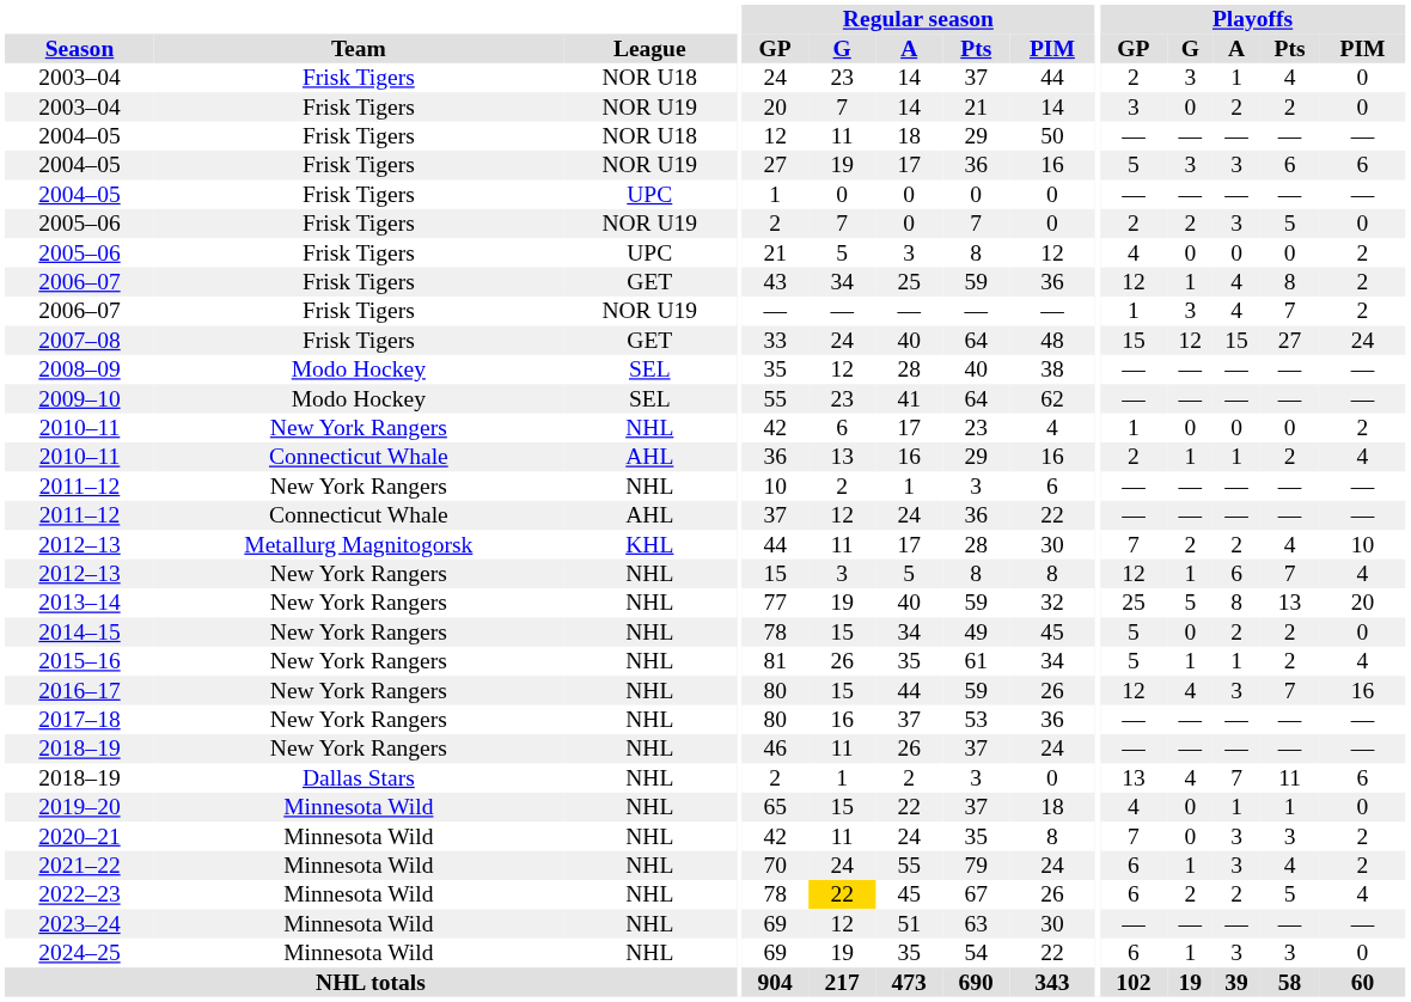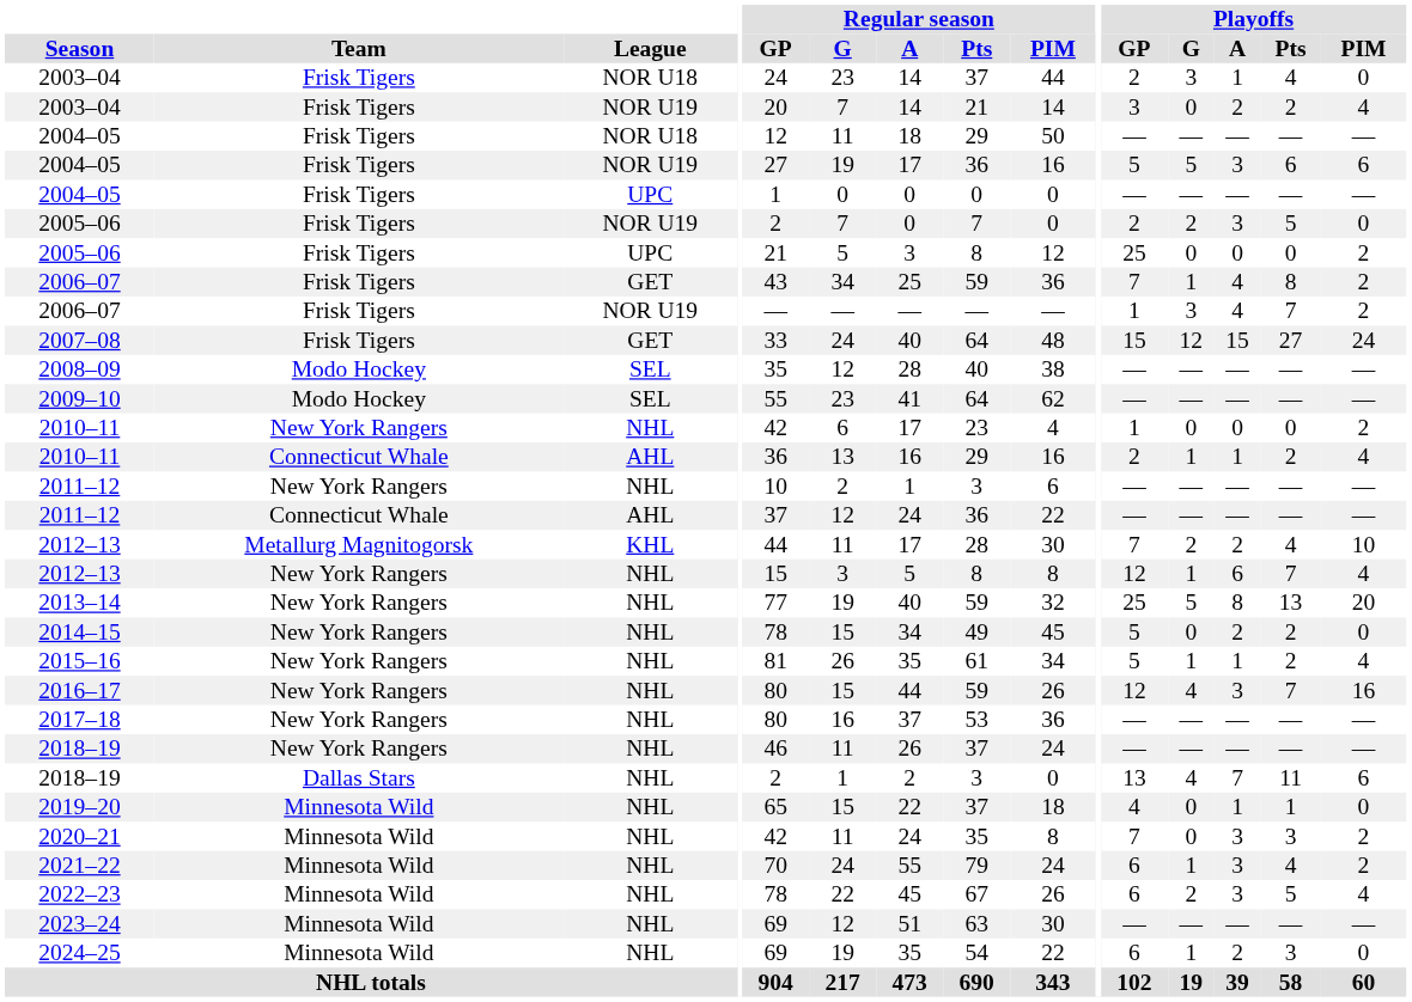 <table border="0" cellpadding="1" cellspacing="0" style="text-align:center; width:60em">
 <tr bgcolor="#e0e0e0">
 <th colspan="3" bgcolor="#ffffff"></th>
 <th rowspan="100" bgcolor="#ffffff"></th>
 <th colspan="5"><a href='#'>Regular season</a></th>
 <th rowspan="100" bgcolor="#ffffff"></th>
 <th colspan="5"><a href='#'>Playoffs</a></th>
 </tr>
 <tr bgcolor="#e0e0e0">
 <th><a href='#'>Season</a></th>
 <th>Team</th>
 <th>League</th>
 <th>GP</th>
 <th><a href='#'>G</a></th>
 <th><a href='#'>A</a></th>
 <th><a href='#'>Pts</a></th>
 <th><a href='#'>PIM</a></th>
 <th>GP</th>
 <th>G</th>
 <th>A</th>
 <th>Pts</th>
 <th>PIM</th>
 </tr>
 <tr>
 <td>2003–04</td>
 <td><a href='#'>Frisk Tigers</a></td>
 <td>NOR U18</td>
 <td>24</td>
 <td>23</td>
 <td>14</td>
 <td>37</td>
 <td>44</td>
 <td>2</td>
 <td>3</td>
 <td>1</td>
 <td>4</td>
 <td>0</td>
 </tr>
 <tr bgcolor="#f0f0f0">
 <td>2003–04</td>
 <td>Frisk Tigers</td>
 <td>NOR U19</td>
 <td>20</td>
 <td>7</td>
 <td>14</td>
 <td>21</td>
 <td>14</td>
 <td>3</td>
 <td>0</td>
 <td>2</td>
 <td>2</td>
-<td>0</td>
+<td>4</td>
 </tr>
 <tr>
 <td>2004–05</td>
 <td>Frisk Tigers</td>
 <td>NOR U18</td>
 <td>12</td>
 <td>11</td>
 <td>18</td>
 <td>29</td>
 <td>50</td>
 <td>—</td>
 <td>—</td>
 <td>—</td>
 <td>—</td>
 <td>—</td>
 </tr>
 <tr bgcolor="#f0f0f0">
 <td>2004–05</td>
 <td>Frisk Tigers</td>
 <td>NOR U19</td>
 <td>27</td>
 <td>19</td>
 <td>17</td>
 <td>36</td>
 <td>16</td>
 <td>5</td>
-<td>3</td>
+<td>5</td>
 <td>3</td>
 <td>6</td>
 <td>6</td>
 </tr>
 <tr>
 <td><a href='#'>2004–05</a></td>
 <td>Frisk Tigers</td>
 <td><a href='#'>UPC</a></td>
 <td>1</td>
 <td>0</td>
 <td>0</td>
 <td>0</td>
 <td>0</td>
 <td>—</td>
 <td>—</td>
 <td>—</td>
 <td>—</td>
 <td>—</td>
 </tr>
 <tr bgcolor="#f0f0f0">
 <td>2005–06</td>
 <td>Frisk Tigers</td>
 <td>NOR U19</td>
 <td>2</td>
 <td>7</td>
 <td>0</td>
 <td>7</td>
 <td>0</td>
 <td>2</td>
 <td>2</td>
 <td>3</td>
 <td>5</td>
 <td>0</td>
 </tr>
 <tr>
 <td><a href='#'>2005–06</a></td>
 <td>Frisk Tigers</td>
 <td>UPC</td>
 <td>21</td>
 <td>5</td>
 <td>3</td>
 <td>8</td>
 <td>12</td>
-<td>4</td>
+<td>25</td>
 <td>0</td>
 <td>0</td>
 <td>0</td>
 <td>2</td>
 </tr>
 <tr bgcolor="#f0f0f0">
 <td><a href='#'>2006–07</a></td>
 <td>Frisk Tigers</td>
 <td>GET</td>
 <td>43</td>
 <td>34</td>
 <td>25</td>
 <td>59</td>
 <td>36</td>
-<td>12</td>
+<td>7</td>
 <td>1</td>
 <td>4</td>
 <td>8</td>
 <td>2</td>
 </tr>
 <tr>
 <td>2006–07</td>
 <td>Frisk Tigers</td>
 <td>NOR U19</td>
 <td>—</td>
 <td>—</td>
 <td>—</td>
 <td>—</td>
 <td>—</td>
 <td>1</td>
 <td>3</td>
 <td>4</td>
 <td>7</td>
 <td>2</td>
 </tr>
 <tr bgcolor="#f0f0f0">
 <td><a href='#'>2007–08</a></td>
 <td>Frisk Tigers</td>
 <td>GET</td>
 <td>33</td>
 <td>24</td>
 <td>40</td>
 <td>64</td>
 <td>48</td>
 <td>15</td>
 <td>12</td>
 <td>15</td>
 <td>27</td>
 <td>24</td>
 </tr>
 <tr>
 <td><a href='#'>2008–09</a></td>
 <td><a href='#'>Modo Hockey</a></td>
 <td><a href='#'>SEL</a></td>
 <td>35</td>
 <td>12</td>
 <td>28</td>
 <td>40</td>
 <td>38</td>
 <td>—</td>
 <td>—</td>
 <td>—</td>
 <td>—</td>
 <td>—</td>
 </tr>
 <tr bgcolor="#f0f0f0">
 <td><a href='#'>2009–10</a></td>
 <td>Modo Hockey</td>
 <td>SEL</td>
 <td>55</td>
 <td>23</td>
 <td>41</td>
 <td>64</td>
 <td>62</td>
 <td>—</td>
 <td>—</td>
 <td>—</td>
 <td>—</td>
 <td>—</td>
 </tr>
 <tr>
 <td><a href='#'>2010–11</a></td>
 <td><a href='#'>New York Rangers</a></td>
 <td><a href='#'>NHL</a></td>
 <td>42</td>
 <td>6</td>
 <td>17</td>
 <td>23</td>
 <td>4</td>
 <td>1</td>
 <td>0</td>
 <td>0</td>
 <td>0</td>
 <td>2</td>
 </tr>
 <tr bgcolor="#f0f0f0">
 <td><a href='#'>2010–11</a></td>
 <td><a href='#'>Connecticut Whale</a></td>
 <td><a href='#'>AHL</a></td>
 <td>36</td>
 <td>13</td>
 <td>16</td>
 <td>29</td>
 <td>16</td>
 <td>2</td>
 <td>1</td>
 <td>1</td>
 <td>2</td>
 <td>4</td>
 </tr>
 <tr>
 <td><a href='#'>2011–12</a></td>
 <td>New York Rangers</td>
 <td>NHL</td>
 <td>10</td>
 <td>2</td>
 <td>1</td>
 <td>3</td>
 <td>6</td>
 <td>—</td>
 <td>—</td>
 <td>—</td>
 <td>—</td>
 <td>—</td>
 </tr>
 <tr bgcolor="#f0f0f0">
 <td><a href='#'>2011–12</a></td>
 <td>Connecticut Whale</td>
 <td>AHL</td>
 <td>37</td>
 <td>12</td>
 <td>24</td>
 <td>36</td>
 <td>22</td>
 <td>—</td>
 <td>—</td>
 <td>—</td>
 <td>—</td>
 <td>—</td>
 </tr>
 <tr>
 <td><a href='#'>2012–13</a></td>
 <td><a href='#'>Metallurg Magnitogorsk</a></td>
 <td><a href='#'>KHL</a></td>
 <td>44</td>
 <td>11</td>
 <td>17</td>
 <td>28</td>
 <td>30</td>
 <td>7</td>
 <td>2</td>
 <td>2</td>
 <td>4</td>
 <td>10</td>
 </tr>
 <tr bgcolor="#f0f0f0">
 <td><a href='#'>2012–13</a></td>
 <td>New York Rangers</td>
 <td>NHL</td>
 <td>15</td>
 <td>3</td>
 <td>5</td>
 <td>8</td>
 <td>8</td>
 <td>12</td>
 <td>1</td>
 <td>6</td>
 <td>7</td>
 <td>4</td>
 </tr>
 <tr>
 <td><a href='#'>2013–14</a></td>
 <td>New York Rangers</td>
 <td>NHL</td>
 <td>77</td>
 <td>19</td>
 <td>40</td>
 <td>59</td>
 <td>32</td>
 <td>25</td>
 <td>5</td>
 <td>8</td>
 <td>13</td>
 <td>20</td>
 </tr>
 <tr bgcolor="#f0f0f0">
 <td><a href='#'>2014–15</a></td>
 <td>New York Rangers</td>
 <td>NHL</td>
 <td>78</td>
 <td>15</td>
 <td>34</td>
 <td>49</td>
 <td>45</td>
 <td>5</td>
 <td>0</td>
 <td>2</td>
 <td>2</td>
 <td>0</td>
 </tr>
 <tr>
 <td><a href='#'>2015–16</a></td>
 <td>New York Rangers</td>
 <td>NHL</td>
 <td>81</td>
 <td>26</td>
 <td>35</td>
 <td>61</td>
 <td>34</td>
 <td>5</td>
 <td>1</td>
 <td>1</td>
 <td>2</td>
 <td>4</td>
 </tr>
 <tr bgcolor="#f0f0f0">
 <td><a href='#'>2016–17</a></td>
 <td>New York Rangers</td>
 <td>NHL</td>
 <td>80</td>
 <td>15</td>
 <td>44</td>
 <td>59</td>
 <td>26</td>
 <td>12</td>
 <td>4</td>
 <td>3</td>
 <td>7</td>
 <td>16</td>
 </tr>
 <tr>
 <td><a href='#'>2017–18</a></td>
 <td>New York Rangers</td>
 <td>NHL</td>
 <td>80</td>
 <td>16</td>
 <td>37</td>
 <td>53</td>
 <td>36</td>
 <td>—</td>
 <td>—</td>
 <td>—</td>
 <td>—</td>
 <td>—</td>
 </tr>
 <tr bgcolor="#f0f0f0">
 <td><a href='#'>2018–19</a></td>
 <td>New York Rangers</td>
 <td>NHL</td>
 <td>46</td>
 <td>11</td>
 <td>26</td>
 <td>37</td>
 <td>24</td>
 <td>—</td>
 <td>—</td>
 <td>—</td>
 <td>—</td>
 <td>—</td>
 </tr>
 <tr>
 <td>2018–19</td>
 <td><a href='#'>Dallas Stars</a></td>
 <td>NHL</td>
 <td>2</td>
 <td>1</td>
 <td>2</td>
 <td>3</td>
 <td>0</td>
 <td>13</td>
 <td>4</td>
 <td>7</td>
 <td>11</td>
 <td>6</td>
 </tr>
 <tr bgcolor="#f0f0f0">
 <td><a href='#'>2019–20</a></td>
 <td><a href='#'>Minnesota Wild</a></td>
 <td>NHL</td>
 <td>65</td>
 <td>15</td>
 <td>22</td>
 <td>37</td>
 <td>18</td>
 <td>4</td>
 <td>0</td>
 <td>1</td>
 <td>1</td>
 <td>0</td>
 </tr>
 <tr>
 <td><a href='#'>2020–21</a></td>
 <td>Minnesota Wild</td>
 <td>NHL</td>
 <td>42</td>
 <td>11</td>
 <td>24</td>
 <td>35</td>
 <td>8</td>
 <td>7</td>
 <td>0</td>
 <td>3</td>
 <td>3</td>
 <td>2</td>
 </tr>
 <tr bgcolor="#f0f0f0">
 <td><a href='#'>2021–22</a></td>
 <td>Minnesota Wild</td>
 <td>NHL</td>
 <td>70</td>
 <td>24</td>
 <td>55</td>
 <td>79</td>
 <td>24</td>
 <td>6</td>
 <td>1</td>
 <td>3</td>
 <td>4</td>
 <td>2</td>
 </tr>
 <tr>
 <td><a href='#'>2022–23</a></td>
 <td>Minnesota Wild</td>
 <td>NHL</td>
 <td>78</td>
-<td style="background: gold;">22</td>
+<td>22</td>
 <td>45</td>
 <td>67</td>
 <td>26</td>
 <td>6</td>
 <td>2</td>
-<td>2</td>
+<td>3</td>
 <td>5</td>
 <td>4</td>
 </tr>
 <tr bgcolor="#f0f0f0">
 <td><a href='#'>2023–24</a></td>
 <td>Minnesota Wild</td>
 <td>NHL</td>
 <td>69</td>
 <td>12</td>
 <td>51</td>
 <td>63</td>
 <td>30</td>
 <td>—</td>
 <td>—</td>
 <td>—</td>
 <td>—</td>
 <td>—</td>
 </tr>
 <tr>
 <td><a href='#'>2024–25</a></td>
 <td>Minnesota Wild</td>
 <td>NHL</td>
 <td>69</td>
 <td>19</td>
 <td>35</td>
 <td>54</td>
 <td>22</td>
 <td>6</td>
 <td>1</td>
-<td>3</td>
+<td>2</td>
 <td>3</td>
 <td>0</td>
 </tr>
 <tr bgcolor="#e0e0e0">
 <th colspan="3">NHL totals</th>
 <th>904</th>
 <th>217</th>
 <th>473</th>
 <th>690</th>
 <th>343</th>
 <th>102</th>
 <th>19</th>
 <th>39</th>
 <th>58</th>
 <th>60</th>
 </tr>
 </table>
